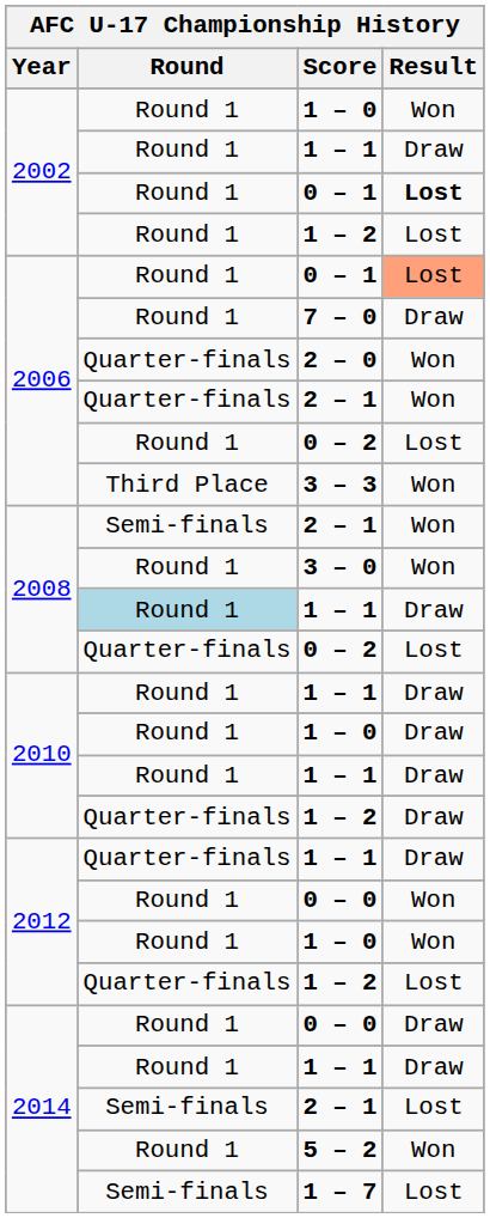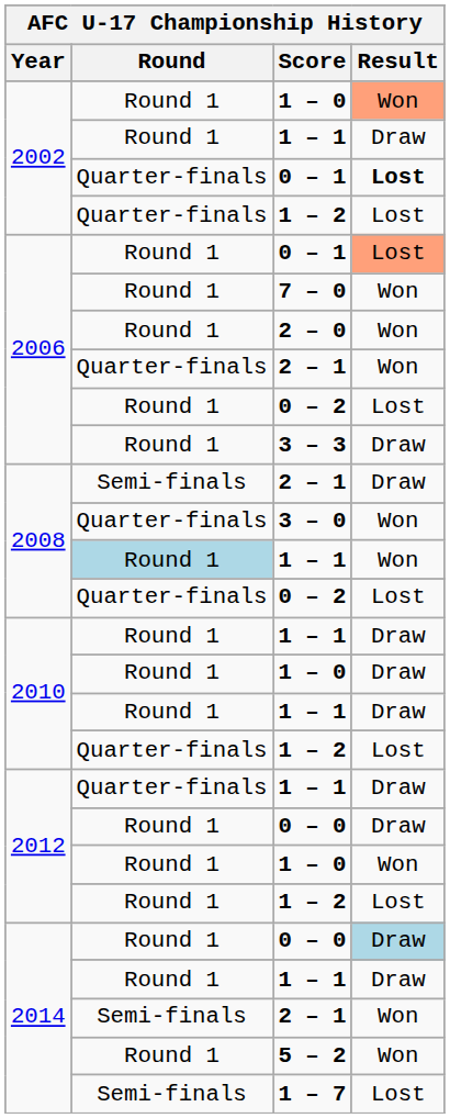 <table class="wikitable" style="text-align: center;font-size:90%;">
 <tr>
 <th colspan=4>AFC U-17 Championship History</th>
 </tr>
 <tr>
 <th>Year</th>
 <th>Round</th>
 <th>Score</th>
 <th>Result</th>
 </tr>
 <tr>
 <td rowspan=4><a href='#'>2002</a></td>
 <td>Round 1</td>
 <td align="left"> <strong>1 – 0</strong> </td>
-<td>Won</td>
+<td style="background: lightsalmon;">Won</td>
 </tr>
 <tr>
 <td>Round 1</td>
 <td align="left"> <strong>1 – 1</strong> </td>
 <td>Draw</td>
 </tr>
 <tr>
-<td>Round 1</td>
+<td>Quarter-finals</td>
 <td align="left"> <strong>0 – 1</strong> </td>
 <td><strong>Lost</strong></td>
 </tr>
 <tr>
-<td>Round 1</td>
+<td>Quarter-finals</td>
 <td align="left"> <strong>1 – 2</strong> </td>
 <td>Lost</td>
 </tr>
 <tr>
 <td rowspan=6><a href='#'>2006</a></td>
 <td>Round 1</td>
 <td align="left"> <strong>0 – 1</strong> </td>
 <td style="background: lightsalmon;">Lost</td>
 </tr>
 <tr>
 <td>Round 1</td>
 <td align="left"> <strong>7 – 0</strong> </td>
-<td>Draw</td>
+<td>Won</td>
 </tr>
 <tr>
-<td>Quarter-finals</td>
+<td>Round 1</td>
 <td align="left"> <strong>2 – 0</strong> </td>
 <td>Won</td>
 </tr>
 <tr>
 <td>Quarter-finals</td>
 <td align="left"> <strong>2 – 1</strong> </td>
 <td>Won</td>
 </tr>
 <tr>
 <td>Round 1</td>
 <td align="left"> <strong>0 – 2</strong> </td>
 <td>Lost</td>
 </tr>
 <tr>
-<td>Third Place</td>
+<td>Round 1</td>
 <td align="left"> <strong>3 – 3</strong> </td>
-<td>Won</td>
+<td>Draw</td>
 </tr>
 <tr>
 <td rowspan=4><a href='#'>2008</a></td>
 <td>Semi-finals</td>
 <td align="left"> <strong>2 – 1</strong> </td>
-<td>Won</td>
+<td>Draw</td>
 </tr>
 <tr>
-<td>Round 1</td>
+<td>Quarter-finals</td>
 <td align="left"> <strong>3 – 0</strong> </td>
 <td>Won</td>
 </tr>
 <tr>
 <td style="background: lightblue;">Round 1</td>
 <td align="left"> <strong>1 – 1</strong> </td>
-<td>Draw</td>
+<td>Won</td>
 </tr>
 <tr>
 <td>Quarter-finals</td>
 <td align="left"> <strong>0 – 2</strong> </td>
 <td>Lost</td>
 </tr>
 <tr>
 <td rowspan=4><a href='#'>2010</a></td>
 <td>Round 1</td>
 <td align="left"> <strong>1 – 1</strong> </td>
 <td>Draw</td>
 </tr>
 <tr>
 <td>Round 1</td>
 <td align="left"> <strong>1 – 0</strong> </td>
 <td>Draw</td>
 </tr>
 <tr>
 <td>Round 1</td>
 <td align="left"> <strong>1 – 1</strong> </td>
 <td>Draw</td>
 </tr>
 <tr>
 <td>Quarter-finals</td>
 <td align="left"> <strong>1 – 2</strong> </td>
-<td>Draw</td>
+<td>Lost</td>
 </tr>
 <tr>
 <td rowspan=4><a href='#'>2012</a></td>
 <td>Quarter-finals</td>
 <td align="left"> <strong>1 – 1</strong> </td>
 <td>Draw</td>
 </tr>
 <tr>
 <td>Round 1</td>
 <td align="left"> <strong>0 – 0</strong> </td>
-<td>Won</td>
+<td>Draw</td>
 </tr>
 <tr>
 <td>Round 1</td>
 <td align="left"> <strong>1 – 0</strong> </td>
 <td>Won</td>
 </tr>
 <tr>
-<td>Quarter-finals</td>
+<td>Round 1</td>
 <td align="left"> <strong>1  –  2</strong> </td>
 <td>Lost</td>
 </tr>
 <tr>
 <td rowspan=5><a href='#'>2014</a></td>
 <td>Round 1</td>
 <td align="left"> <strong>0 – 0</strong> </td>
-<td>Draw</td>
+<td style="background: lightblue;">Draw</td>
 </tr>
 <tr>
 <td>Round 1</td>
 <td align="left"> <strong>1 – 1</strong> </td>
 <td>Draw</td>
 </tr>
 <tr>
 <td>Semi-finals</td>
 <td align="left"> <strong>2 – 1</strong> </td>
-<td>Lost</td>
+<td>Won</td>
 </tr>
 <tr>
 <td>Round 1</td>
 <td align="left"> <strong>5  –  2</strong> </td>
 <td>Won</td>
 </tr>
 <tr>
 <td>Semi-finals</td>
 <td align="left"> <strong>1  –  7</strong> </td>
 <td>Lost</td>
 </tr>
 </table>
